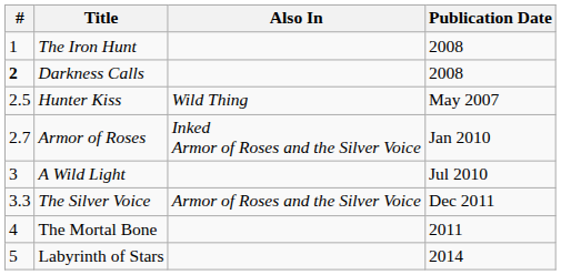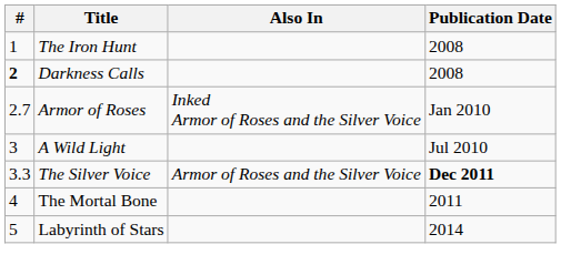 <table class="wikitable">
 <tr>
 <th>#</th>
 <th>Title</th>
 <th>Also In</th>
 <th>Publication Date</th>
 </tr>
 <tr>
 <td>1</td>
 <td><em>The Iron Hunt</em></td>
 <td></td>
 <td>2008</td>
 </tr>
 <tr>
 <td><strong>2</strong></td>
 <td><em>Darkness Calls</em></td>
 <td></td>
 <td>2008</td>
 </tr>
 <tr>
-<td>2.5</td>
-<td><em>Hunter Kiss</em></td>
-<td><em>Wild Thing</em></td>
-<td>May 2007</td>
-</tr>
-<tr>
 <td>2.7</td>
 <td><em>Armor of Roses</em></td>
 <td><em>Inked</em><br><em>Armor of Roses and the Silver Voice</em></td>
 <td>Jan 2010</td>
 </tr>
 <tr>
 <td>3</td>
 <td><em>A Wild Light</em></td>
 <td></td>
 <td>Jul 2010</td>
 </tr>
 <tr>
 <td>3.3</td>
 <td><em>The Silver Voice</em></td>
 <td><em>Armor of Roses and the Silver Voice<strong></td>
-<td>Dec 2011</td>
+<td><strong>Dec 2011</strong></td>
 </tr>
 <tr>
 <td>4</td>
 <td></em>The Mortal Bone<em></td>
 <td></td>
 <td>2011</td>
 </tr>
 <tr>
 <td>5</td>
 <td></em>Labyrinth of Stars<em></td>
 <td></td>
 <td>2014</td>
 </tr>
 </table>
